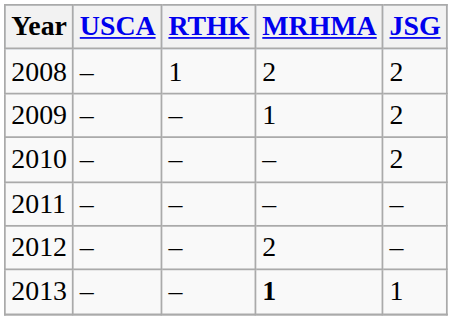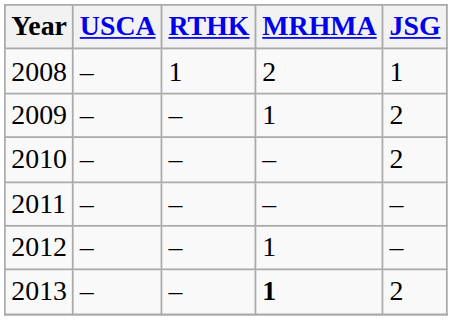 <table class="wikitable">
 <tr style="background:#b0c4de; text-align:center;">
 <th>Year</th>
 <th><a href='#'>USCA</a></th>
 <th><a href='#'>RTHK</a></th>
 <th><a href='#'>MRHMA</a></th>
 <th><a href='#'>JSG</a></th>
 </tr>
 <tr>
 <td>2008</td>
 <td>–</td>
 <td>1</td>
 <td>2</td>
-<td>2</td>
+<td>1</td>
 </tr>
 <tr>
 <td>2009</td>
 <td>–</td>
 <td>–</td>
 <td>1</td>
 <td>2</td>
 </tr>
 <tr>
 <td>2010</td>
 <td>–</td>
 <td>–</td>
 <td>–</td>
 <td>2</td>
 </tr>
 <tr>
 <td>2011</td>
 <td>–</td>
 <td>–</td>
 <td>–</td>
 <td>–</td>
 </tr>
 <tr>
 <td>2012</td>
 <td>–</td>
 <td>–</td>
-<td>2</td>
+<td>1</td>
 <td>–</td>
 </tr>
 <tr>
 <td>2013</td>
 <td>–</td>
 <td>–</td>
 <td><strong>1</strong></td>
-<td>1</td>
+<td>2</td>
 </tr>
 <tr>
 </tr>
 </table>
